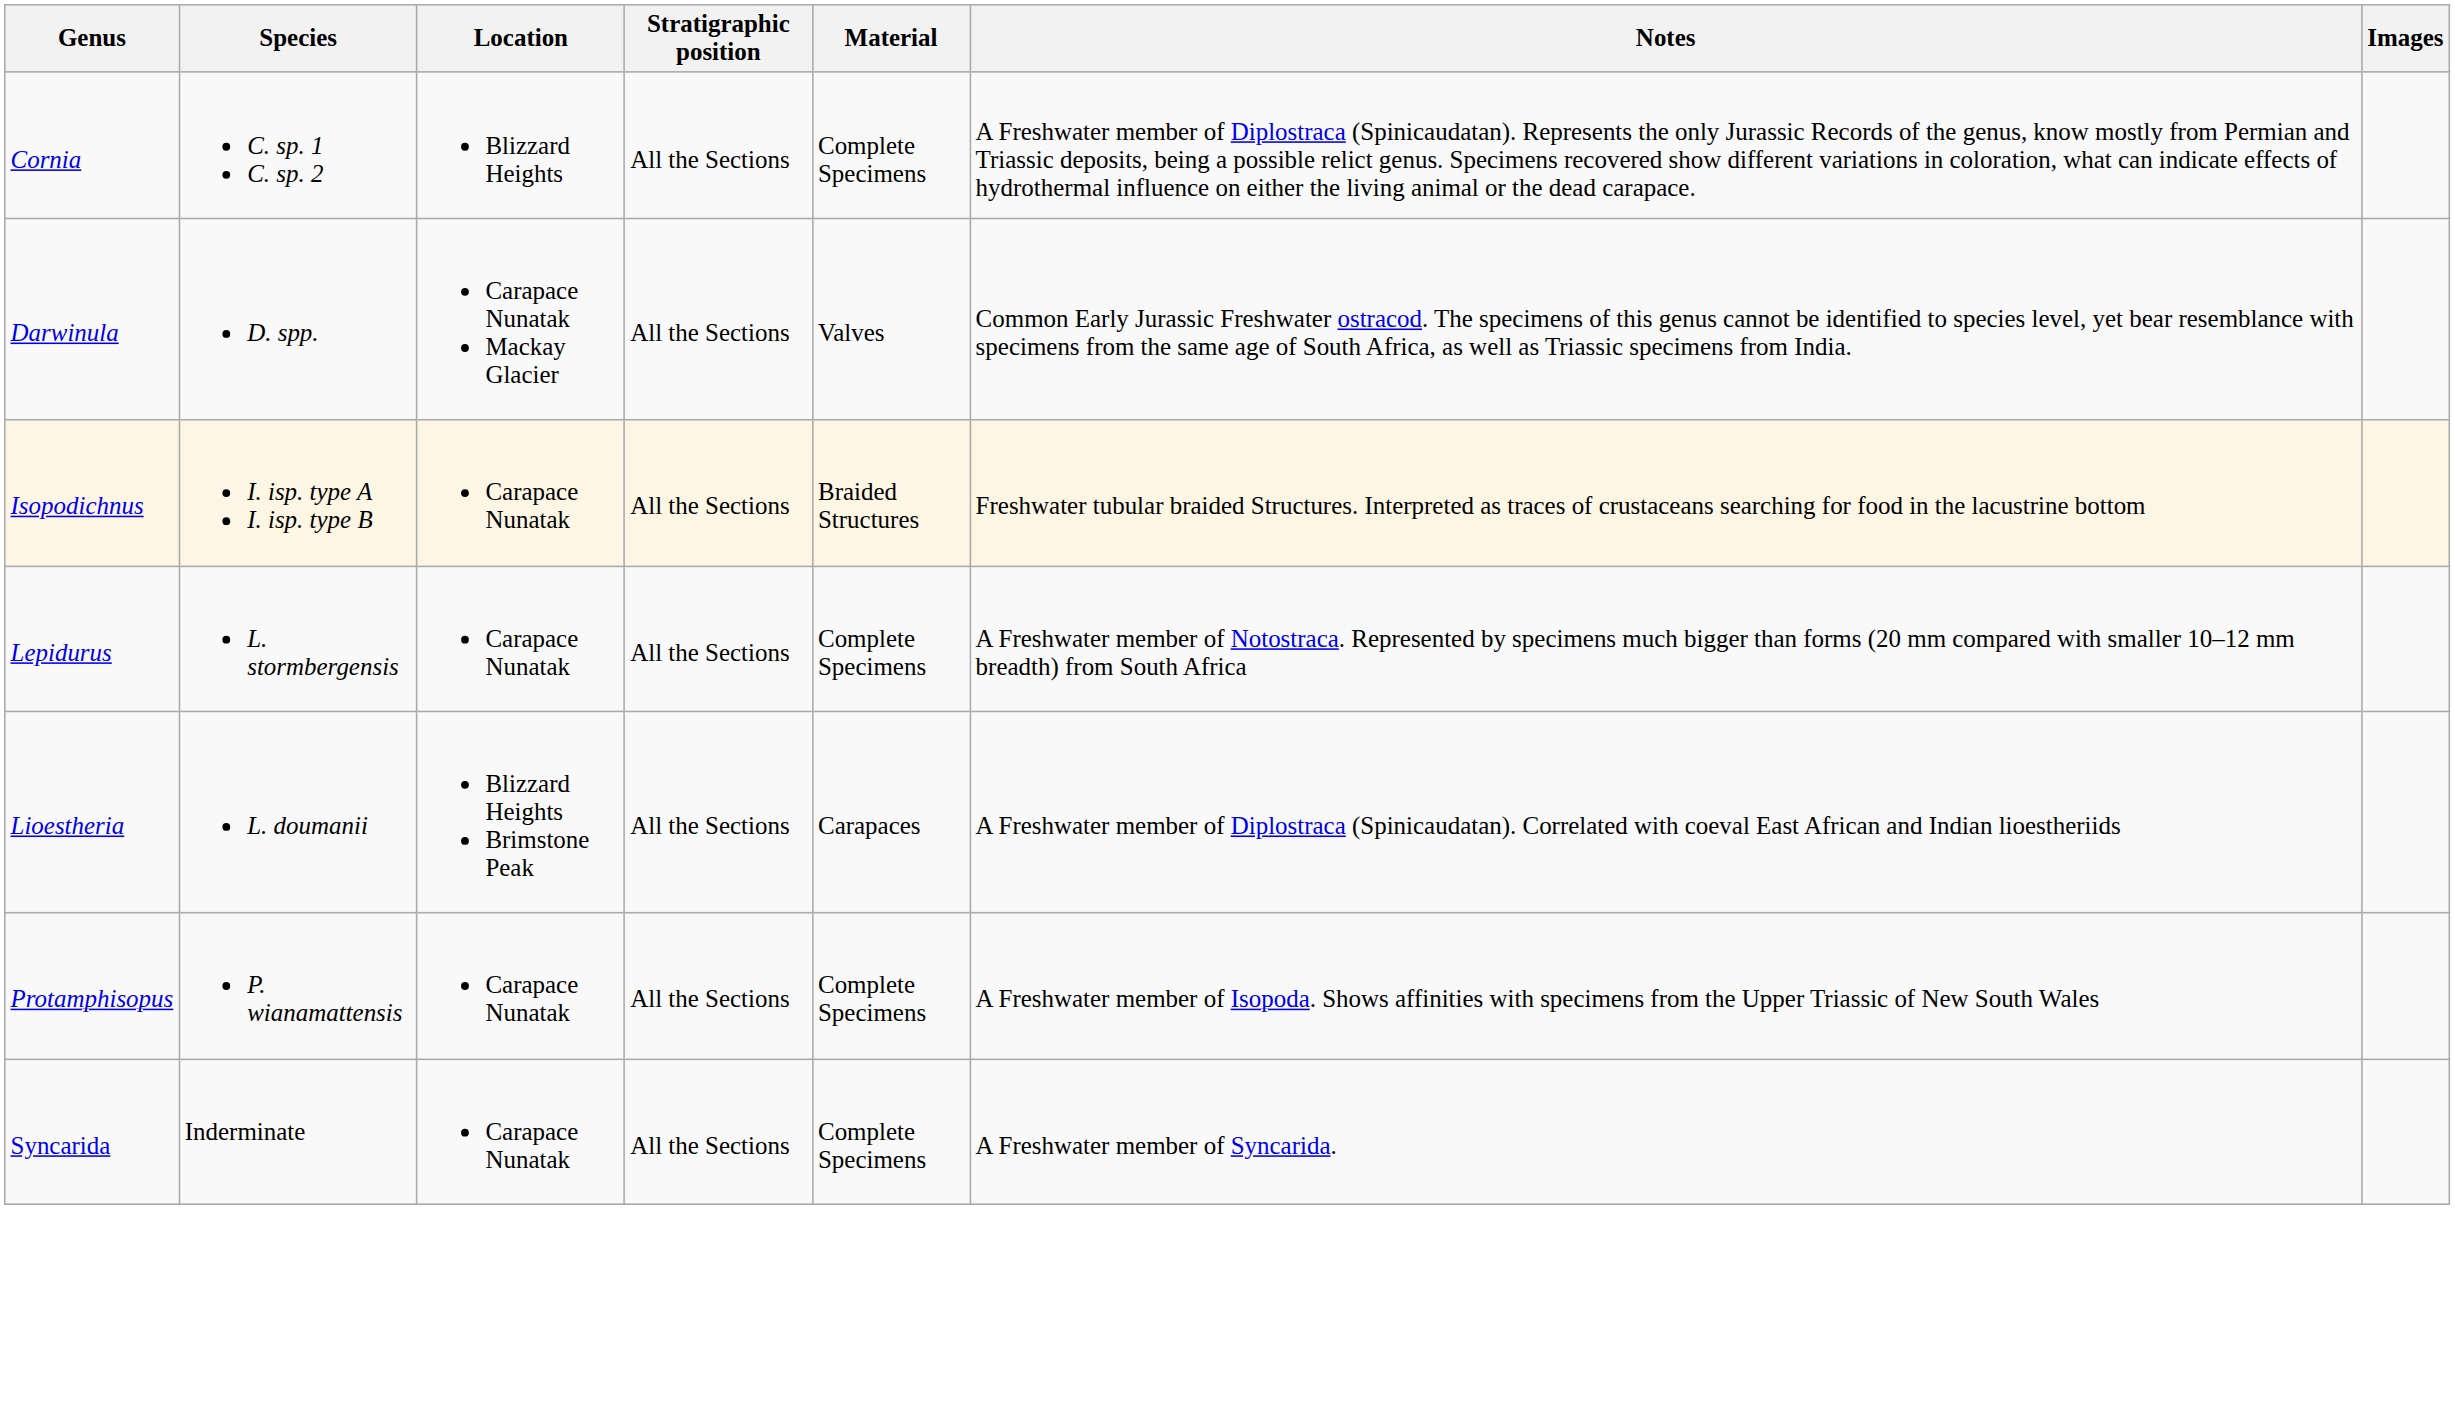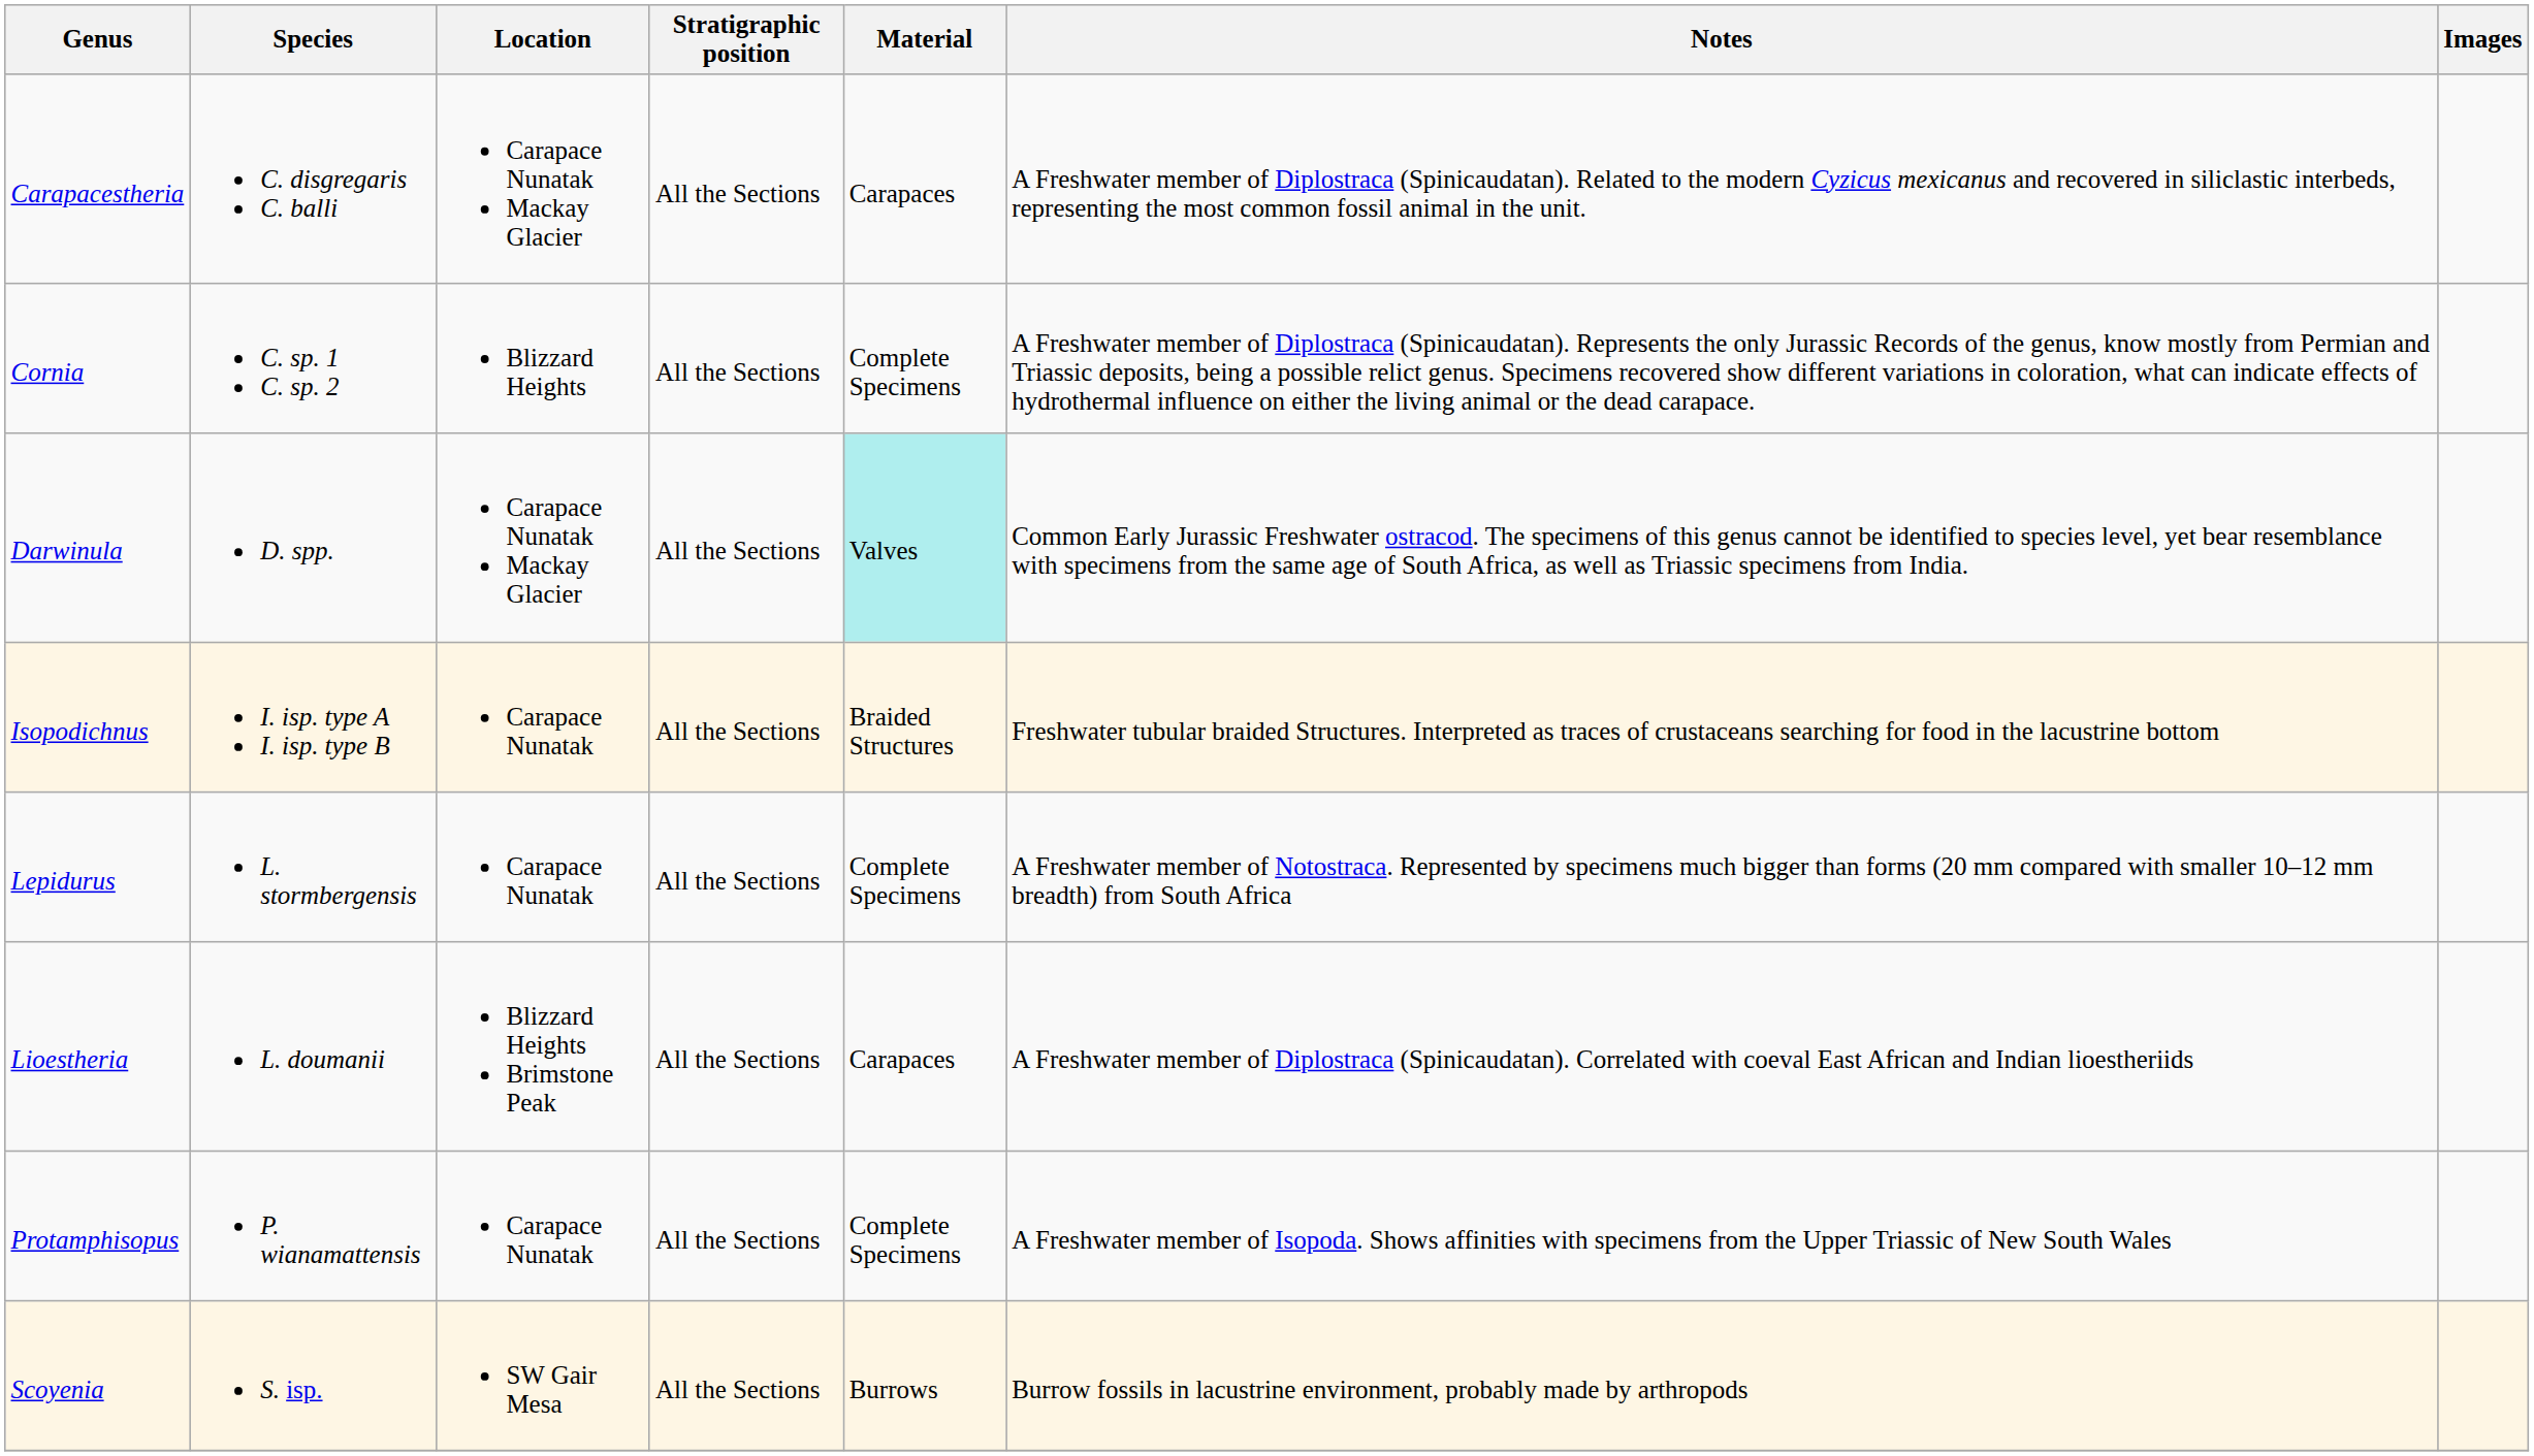 <table class="wikitable sortable">
 <tr>
 <th>Genus</th>
 <th>Species</th>
 <th>Location</th>
 <th>Stratigraphic position</th>
 <th>Material</th>
 <th>Notes</th>
 <th>Images</th>
+</tr>
+<tr>
+<td><br><em><a href='#'>Carapacestheria</a></em></td>
+<td><br><ul><li><em>C. disgregaris</em></li><li><em>C. balli</em></li></ul></td>
+<td><br><ul><li>Carapace Nunatak</li><li>Mackay Glacier</li></ul></td>
+<td><br>All the Sections</td>
+<td><br>Carapaces</td>
+<td><br>A Freshwater member of <a href='#'>Diplostraca</a> (Spinicaudatan). Related to the modern <em><a href='#'>Cyzicus</a> mexicanus</em> and recovered in siliclastic interbeds, representing the most common fossil animal in the unit.</td>
+<td></td>
 </tr>
 <tr>
 <td><br><em><a href='#'>Cornia</a></em></td>
 <td><br><ul><li><em>C. sp. 1</em></li><li><em>C. sp. 2</em></li></ul></td>
 <td><br><ul><li>Blizzard Heights</li></ul></td>
 <td><br>All the Sections</td>
 <td><br>Complete Specimens</td>
 <td><br>A Freshwater member of <a href='#'>Diplostraca</a> (Spinicaudatan). Represents the only Jurassic Records of the genus, know mostly from Permian and Triassic deposits, being a possible relict genus. Specimens recovered show different variations in coloration, what can indicate effects of hydrothermal influence on either the living animal or the dead carapace.</td>
 <td></td>
 </tr>
 <tr>
 <td><br><em><a href='#'>Darwinula</a></em></td>
 <td><br><ul><li><em>D. spp.</em></li></ul></td>
 <td><br><ul><li>Carapace Nunatak</li><li>Mackay Glacier</li></ul></td>
 <td><br>All the Sections</td>
-<td><br>Valves</td>
+<td style="background: paleturquoise;"><br>Valves</td>
 <td><br>Common Early Jurassic Freshwater <a href='#'>ostracod</a>. The specimens of this genus cannot be identified to species level, yet bear resemblance with specimens from the same age of South Africa, as well as Triassic specimens from India.</td>
 </tr>
 <tr>
 <td style="background:#FEF6E4;"><br><em><a href='#'>Isopodichnus</a></em></td>
 <td style="background:#FEF6E4;"><br><ul><li><em>I. isp. type A</em></li><li><em>I. isp. type B</em></li></ul></td>
 <td style="background:#FEF6E4;"><br><ul><li>Carapace Nunatak</li></ul></td>
 <td style="background:#FEF6E4;"><br>All the Sections</td>
 <td style="background:#FEF6E4;"><br>Braided Structures</td>
 <td style="background:#FEF6E4;"><br>Freshwater tubular braided Structures. Interpreted as traces of crustaceans searching for food in the lacustrine bottom</td>
 <td style="background:#FEF6E4;"></td>
 </tr>
 <tr>
 <td><br><em><a href='#'>Lepidurus</a></em></td>
 <td><br><ul><li><em>L. stormbergensis</em></li></ul></td>
 <td><br><ul><li>Carapace Nunatak</li></ul></td>
 <td><br>All the Sections</td>
 <td><br>Complete Specimens</td>
 <td><br>A Freshwater member of <a href='#'>Notostraca</a>. Represented by specimens much bigger than forms (20 mm compared with smaller 10–12 mm breadth) from South Africa</td>
 <td><br></td>
 </tr>
 <tr>
 <td><br><em><a href='#'>Lioestheria</a></em></td>
 <td><br><ul><li><em>L. doumanii</em></li></ul></td>
 <td><br><ul><li>Blizzard Heights</li><li>Brimstone Peak</li></ul></td>
 <td><br>All the Sections</td>
 <td><br>Carapaces</td>
 <td><br>A Freshwater member of <a href='#'>Diplostraca</a> (Spinicaudatan). Correlated with coeval East African and Indian lioestheriids</td>
 <td></td>
 </tr>
 <tr>
 <td><br><em><a href='#'>Protamphisopus</a></em></td>
 <td><br><ul><li><em>P. wianamattensis</em></li></ul></td>
 <td><br><ul><li>Carapace Nunatak</li></ul></td>
 <td><br>All the Sections</td>
 <td><br>Complete Specimens</td>
 <td><br>A Freshwater member of <a href='#'>Isopoda</a>. Shows affinities with specimens from the Upper Triassic of New South Wales</td>
 <td><br></td>
 </tr>
 <tr>
-<td><br><a href='#'>Syncarida</a></td>
-<td>Inderminate</td>
-<td><br><ul><li>Carapace Nunatak</li></ul></td>
-<td><br>All the Sections</td>
-<td><br>Complete Specimens</td>
-<td><br>A Freshwater member of <a href='#'>Syncarida</a>.</td>
-<td><br></td>
+<td style="background:#FEF6E4;"><br><em><a href='#'>Scoyenia</a></em></td>
+<td style="background:#FEF6E4;"><br><ul><li><em>S.</em> <a href='#'>isp.</a></li></ul></td>
+<td style="background:#FEF6E4;"><br><ul><li>SW Gair Mesa</li></ul></td>
+<td style="background:#FEF6E4;"><br>All the Sections</td>
+<td style="background:#FEF6E4;"><br>Burrows</td>
+<td style="background:#FEF6E4;"><br>Burrow fossils in lacustrine environment, probably made by arthropods</td>
+<td style="background:#FEF6E4;"></td>
 </tr>
 <tr>
 </tr>
 </table>
